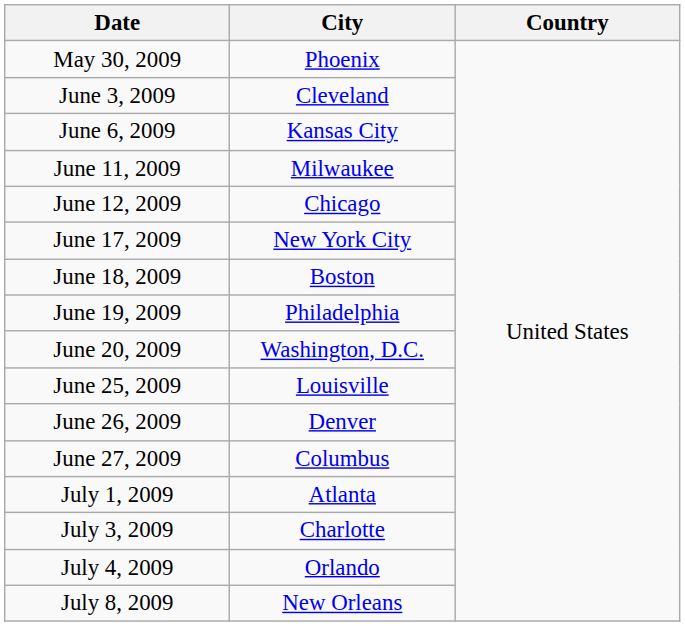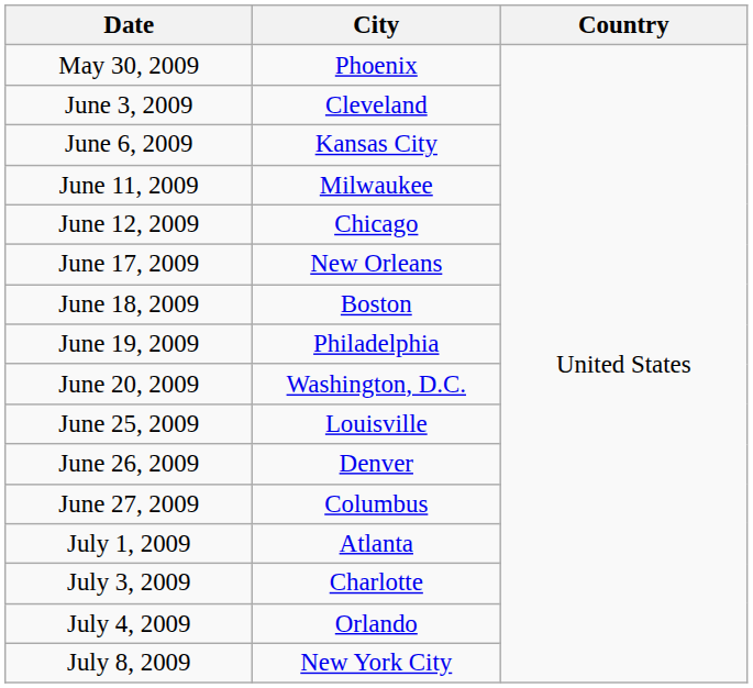 <table class="wikitable" style="text-align:center;">
 <tr>
 <th style="width:150px;">Date</th>
 <th style="width:150px;">City</th>
 <th style="width:150px;">Country</th>
 </tr>
 <tr>
 <td>May 30, 2009</td>
 <td><a href='#'>Phoenix</a></td>
 <td rowspan="16">United States</td>
 </tr>
 <tr>
 <td>June 3, 2009</td>
 <td><a href='#'>Cleveland</a></td>
 </tr>
 <tr>
 <td>June 6, 2009</td>
 <td><a href='#'>Kansas City</a></td>
 </tr>
 <tr>
 <td>June 11, 2009</td>
 <td><a href='#'>Milwaukee</a></td>
 </tr>
 <tr>
 <td>June 12, 2009</td>
 <td><a href='#'>Chicago</a></td>
 </tr>
 <tr>
 <td>June 17, 2009</td>
-<td><a href='#'>New York City</a></td>
+<td><a href='#'>New Orleans</a></td>
 </tr>
 <tr>
 <td>June 18, 2009</td>
 <td><a href='#'>Boston</a></td>
 </tr>
 <tr>
 <td>June 19, 2009</td>
 <td><a href='#'>Philadelphia</a></td>
 </tr>
 <tr>
 <td>June 20, 2009</td>
 <td><a href='#'>Washington, D.C.</a></td>
 </tr>
 <tr>
 <td>June 25, 2009</td>
 <td><a href='#'>Louisville</a></td>
 </tr>
 <tr>
 <td>June 26, 2009</td>
 <td><a href='#'>Denver</a></td>
 </tr>
 <tr>
 <td>June 27, 2009</td>
 <td><a href='#'>Columbus</a></td>
 </tr>
 <tr>
 <td>July 1, 2009</td>
 <td><a href='#'>Atlanta</a></td>
 </tr>
 <tr>
 <td>July 3, 2009</td>
 <td><a href='#'>Charlotte</a></td>
 </tr>
 <tr>
 <td>July 4, 2009</td>
 <td><a href='#'>Orlando</a></td>
 </tr>
 <tr>
 <td>July 8, 2009</td>
-<td><a href='#'>New Orleans</a></td>
+<td><a href='#'>New York City</a></td>
 </tr>
 </table>
